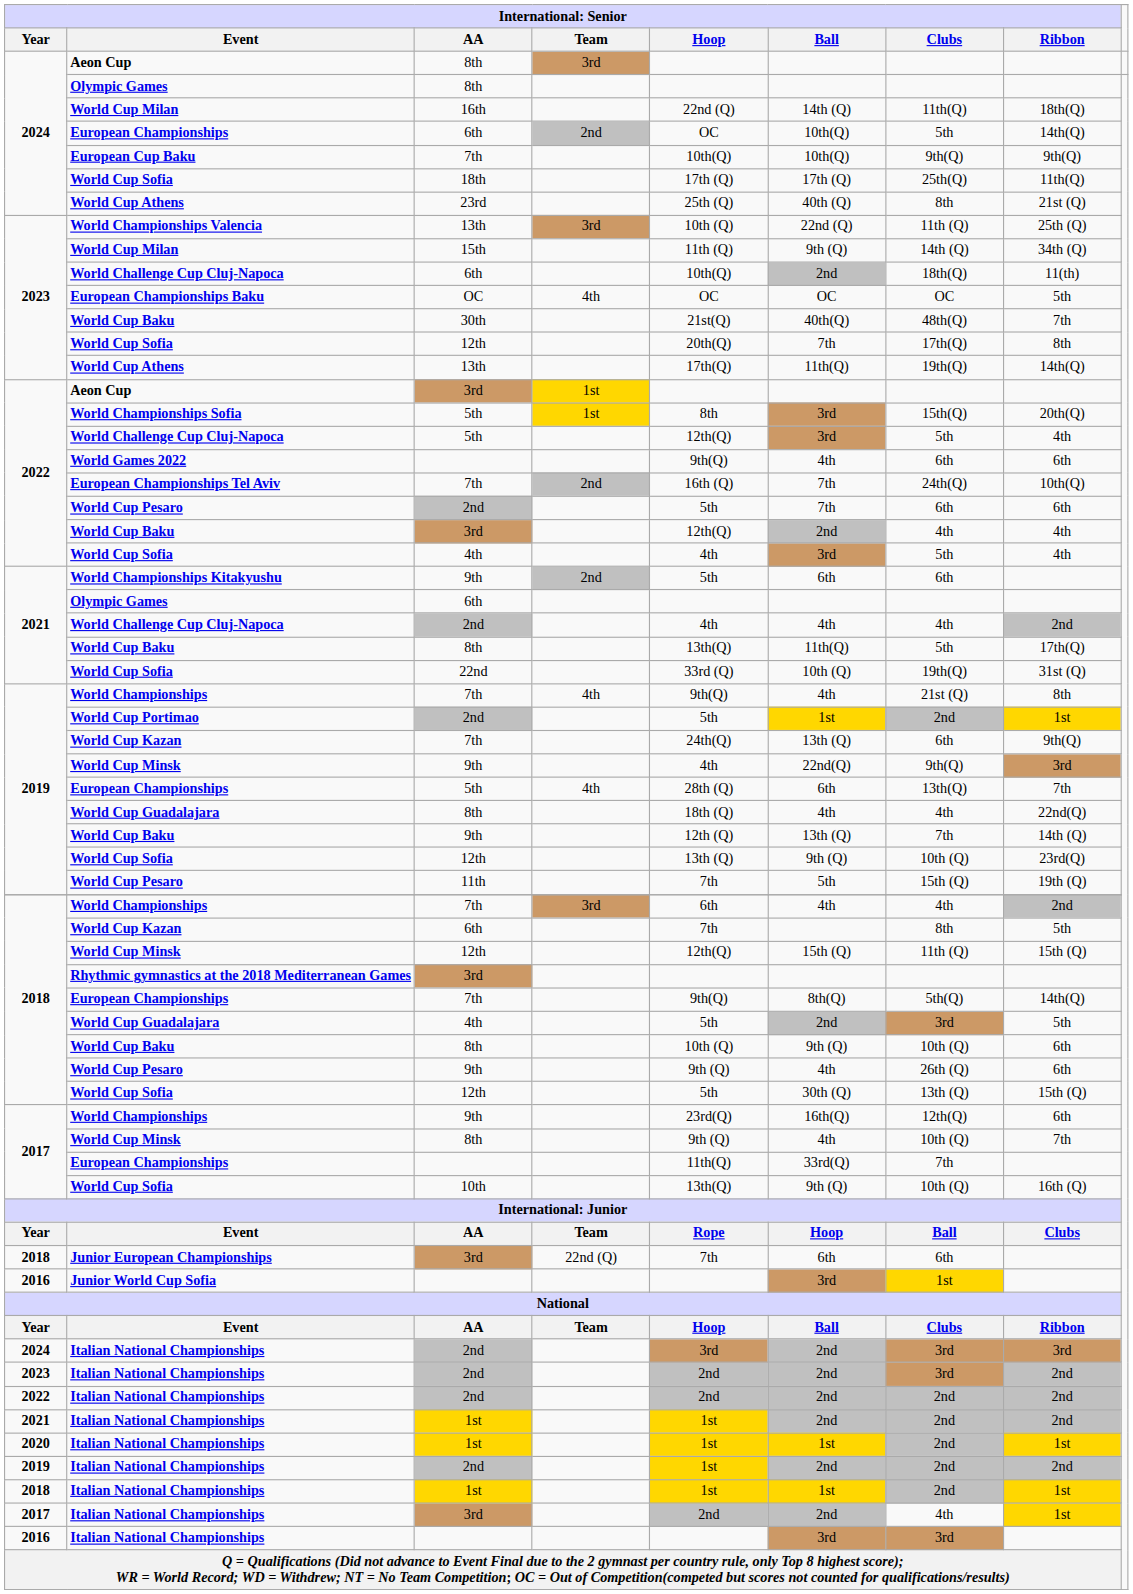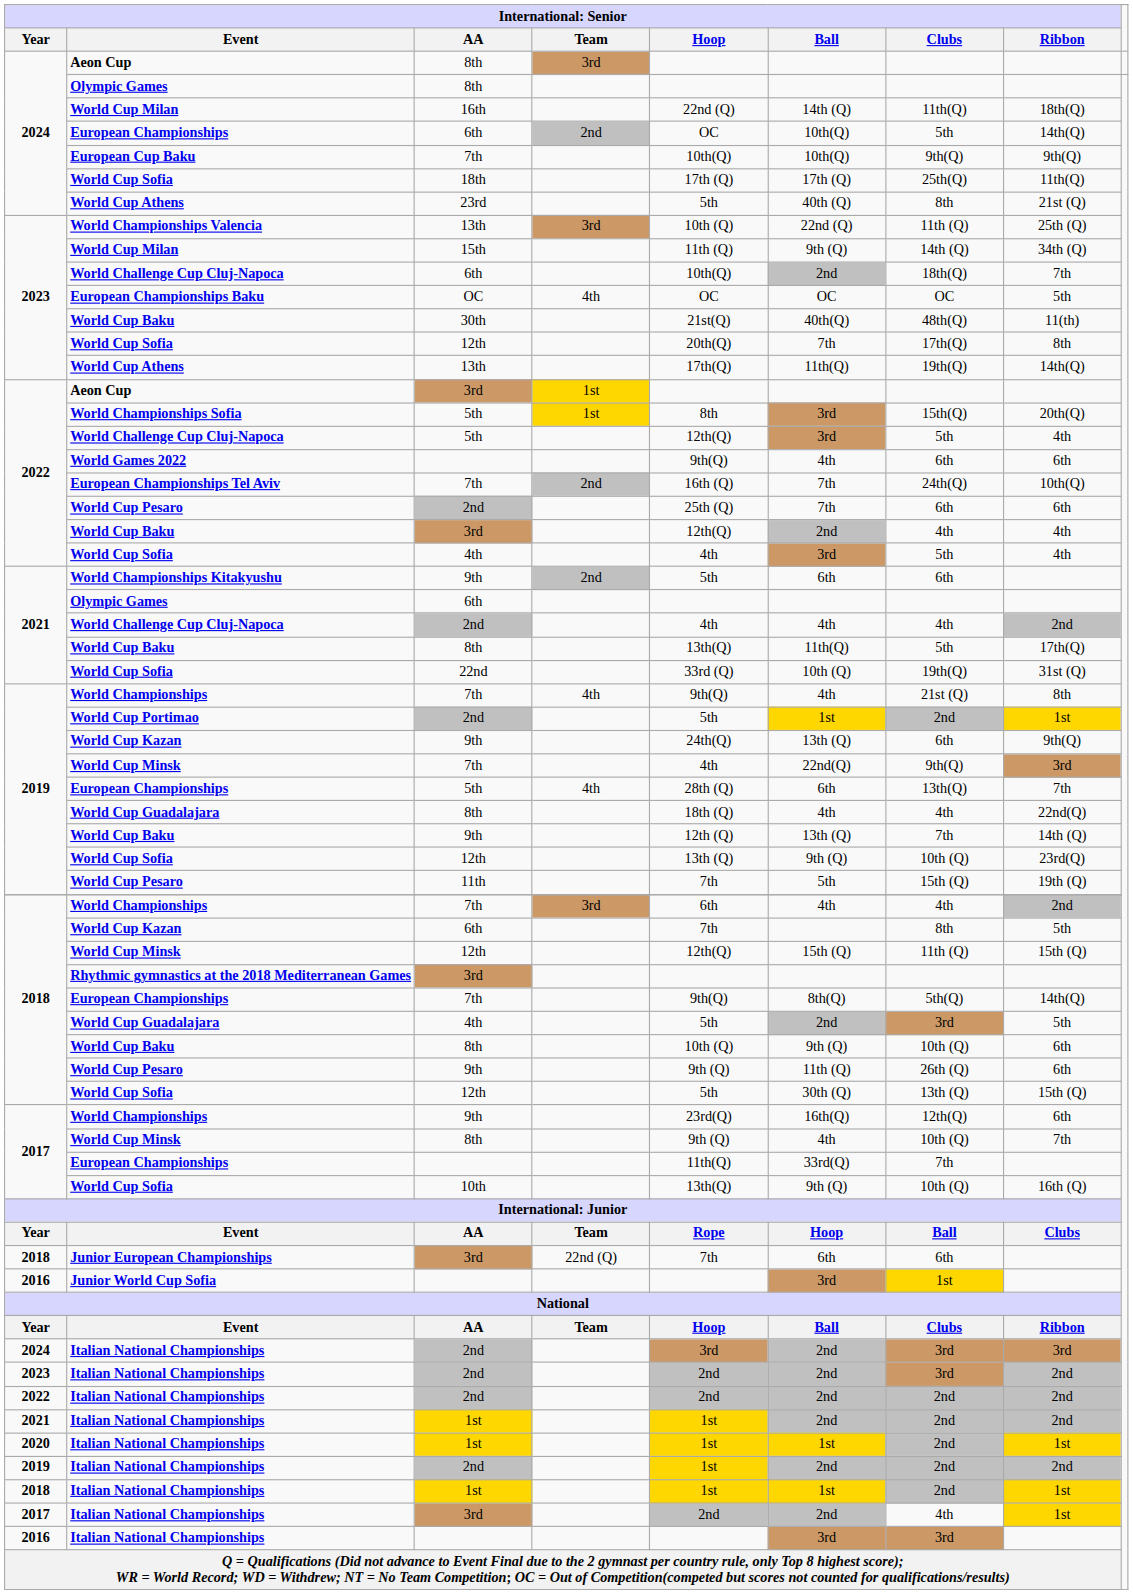 <table class="wikitable" style="text-align:center; font-size: 80%;">
 <tr>
 <th colspan="8" align="center" style="background-color: #D6D6FF; "><strong>International: Senior</strong></th>
 </tr>
 <tr>
 <th>Year</th>
 <th>Event</th>
 <th width="100px">AA</th>
 <th width="100px">Team</th>
 <th width="100px"><a href='#'>Hoop</a></th>
 <th width="100px"><a href='#'>Ball</a></th>
 <th width="100px"><a href='#'>Clubs</a></th>
 <th width="100px"><a href='#'>Ribbon</a></th>
 </tr>
 <tr>
 <td rowspan="7"><strong>2024</strong></td>
 <td align="left"><strong>Aeon Cup</strong></td>
 <td>8th</td>
 <td bgcolor="#CC9966">3rd</td>
 <td></td>
 <td></td>
 <td></td>
 <td></td>
 <td></td>
 </tr>
 <tr>
 <td align="left"><a href='#'><strong>Olympic Games</strong></a></td>
 <td>8th</td>
 <td></td>
 <td></td>
 <td></td>
 <td></td>
 <td></td>
 </tr>
 <tr>
 <td align="left"><strong><a href='#'>World Cup Milan</a></strong></td>
 <td>16th</td>
 <td></td>
 <td>22nd (Q)</td>
 <td>14th (Q)</td>
 <td>11th(Q)</td>
 <td>18th(Q)</td>
 </tr>
 <tr>
 <td align="left"><strong><a href='#'>European Championships</a></strong></td>
 <td>6th</td>
 <td bgcolor="silver">2nd</td>
 <td>OC</td>
 <td>10th(Q)</td>
 <td>5th</td>
 <td>14th(Q)</td>
 </tr>
 <tr>
 <td align="left"><strong><a href='#'>European Cup Baku</a></strong></td>
 <td>7th</td>
 <td></td>
 <td>10th(Q)</td>
 <td>10th(Q)</td>
 <td>9th(Q)</td>
 <td>9th(Q)</td>
 </tr>
 <tr>
 <td align="left"><strong><a href='#'>World Cup Sofia</a></strong></td>
 <td>18th</td>
 <td></td>
 <td>17th (Q)</td>
 <td>17th (Q)</td>
 <td>25th(Q)</td>
 <td>11th(Q)</td>
 </tr>
 <tr>
 <td align="left"><strong><a href='#'>World Cup Athens</a></strong></td>
 <td>23rd</td>
 <td></td>
-<td>25th (Q)</td>
+<td>5th</td>
 <td>40th (Q)</td>
 <td>8th</td>
 <td>21st (Q)</td>
 </tr>
 <tr>
 <td rowspan="7"><strong>2023</strong></td>
 <td align="left"><strong><a href='#'>World Championships Valencia</a></strong></td>
 <td>13th</td>
 <td bgcolor="#CC9966">3rd</td>
 <td>10th (Q)</td>
 <td>22nd (Q)</td>
 <td>11th (Q)</td>
 <td>25th (Q)</td>
 </tr>
 <tr>
 <td align="left"><strong><a href='#'>World Cup Milan</a></strong></td>
 <td>15th</td>
 <td></td>
 <td>11th (Q)</td>
 <td>9th (Q)</td>
 <td>14th (Q)</td>
 <td>34th (Q)</td>
 </tr>
 <tr>
 <td align="left"><strong><a href='#'>World Challenge Cup Cluj-Napoca</a></strong></td>
 <td>6th</td>
 <td></td>
 <td>10th(Q)</td>
 <td bgcolor="silver">2nd</td>
 <td>18th(Q)</td>
-<td>11(th)</td>
+<td>7th</td>
 </tr>
 <tr>
 <td align="left"><strong><a href='#'>European Championships Baku</a></strong></td>
 <td>OC</td>
 <td>4th</td>
 <td>OC</td>
 <td>OC</td>
 <td>OC</td>
 <td>5th</td>
 </tr>
 <tr>
 <td align="left"><strong><a href='#'>World Cup Baku</a></strong></td>
 <td>30th</td>
 <td></td>
 <td>21st(Q)</td>
 <td>40th(Q)</td>
 <td>48th(Q)</td>
-<td>7th</td>
+<td>11(th)</td>
 </tr>
 <tr>
 <td align="left"><strong><a href='#'>World Cup Sofia</a></strong></td>
 <td>12th</td>
 <td></td>
 <td>20th(Q)</td>
 <td>7th</td>
 <td>17th(Q)</td>
 <td>8th</td>
 </tr>
 <tr>
 <td align="left"><strong><a href='#'>World Cup Athens</a></strong></td>
 <td>13th</td>
 <td></td>
 <td>17th(Q)</td>
 <td>11th(Q)</td>
 <td>19th(Q)</td>
 <td>14th(Q)</td>
 </tr>
 <tr>
 <td rowspan="8"><strong>2022</strong></td>
 <td align="left"><strong>Aeon Cup</strong></td>
 <td bgcolor="CC9966">3rd</td>
 <td bgcolor="gold">1st</td>
 <td></td>
 <td></td>
 <td></td>
 <td></td>
 </tr>
 <tr>
 <td align="left"><strong><a href='#'>World Championships Sofia</a></strong></td>
 <td>5th</td>
 <td bgcolor="gold">1st</td>
 <td>8th</td>
 <td bgcolor="CC9966">3rd</td>
 <td>15th(Q)</td>
 <td>20th(Q)</td>
 </tr>
 <tr>
 <td align="left"><strong><a href='#'>World Challenge Cup Cluj-Napoca</a></strong></td>
 <td>5th</td>
 <td></td>
 <td>12th(Q)</td>
 <td bgcolor="CC9966">3rd</td>
 <td>5th</td>
 <td>4th</td>
 </tr>
 <tr>
 <td align="left"><strong><a href='#'>World Games 2022</a></strong></td>
 <td></td>
 <td></td>
 <td>9th(Q)</td>
 <td>4th</td>
 <td>6th</td>
 <td>6th</td>
 </tr>
 <tr>
 <td align="left"><strong><a href='#'>European Championships Tel Aviv</a></strong></td>
 <td>7th</td>
 <td bgcolor="silver">2nd</td>
 <td>16th (Q)</td>
 <td>7th</td>
 <td>24th(Q)</td>
 <td>10th(Q)</td>
 </tr>
 <tr>
 <td align="left"><strong><a href='#'>World Cup Pesaro</a></strong></td>
 <td bgcolor="silver">2nd</td>
 <td></td>
-<td>5th</td>
+<td>25th (Q)</td>
 <td>7th</td>
 <td>6th</td>
 <td>6th</td>
 </tr>
 <tr>
 <td align="left"><strong><a href='#'>World Cup Baku</a></strong></td>
 <td bgcolor="CC9966">3rd</td>
 <td></td>
 <td>12th(Q)</td>
 <td bgcolor="silver">2nd</td>
 <td>4th</td>
 <td>4th</td>
 </tr>
 <tr>
 <td align="left"><strong><a href='#'>World Cup Sofia</a></strong></td>
 <td>4th</td>
 <td></td>
 <td>4th</td>
 <td bgcolor="CC9966">3rd</td>
 <td>5th</td>
 <td>4th</td>
 </tr>
 <tr>
 <td rowspan="5"><strong>2021</strong></td>
 <td align="left"><strong><a href='#'>World Championships Kitakyushu</a></strong></td>
 <td>9th</td>
 <td bgcolor="silver">2nd</td>
 <td>5th</td>
 <td>6th</td>
 <td>6th</td>
 <td></td>
 </tr>
 <tr>
 <td align="left"><strong><a href='#'>Olympic Games</a></strong></td>
 <td>6th</td>
 <td></td>
 <td></td>
 <td></td>
 <td></td>
 <td></td>
 </tr>
 <tr>
 <td align="left"><strong><a href='#'>World Challenge Cup Cluj-Napoca</a></strong></td>
 <td bgcolor="silver">2nd</td>
 <td></td>
 <td>4th</td>
 <td>4th</td>
 <td>4th</td>
 <td bgcolor="silver">2nd</td>
 </tr>
 <tr>
 <td align="left"><strong><a href='#'>World Cup Baku</a></strong></td>
 <td>8th</td>
 <td></td>
 <td>13th(Q)</td>
 <td>11th(Q)</td>
 <td>5th</td>
 <td>17th(Q)</td>
 </tr>
 <tr>
 <td align="left"><strong><a href='#'>World Cup Sofia</a></strong></td>
 <td>22nd</td>
 <td></td>
 <td>33rd (Q)</td>
 <td>10th (Q)</td>
 <td>19th(Q)</td>
 <td>31st (Q)</td>
 </tr>
 <tr>
 <td rowspan="9"><strong>2019</strong></td>
 <td align="left"><strong><a href='#'>World Championships</a></strong></td>
 <td>7th</td>
 <td>4th</td>
 <td>9th(Q)</td>
 <td>4th</td>
 <td>21st (Q)</td>
 <td>8th</td>
 </tr>
 <tr>
 <td align="left"><strong><a href='#'>World Cup Portimao</a></strong></td>
 <td bgcolor="silver">2nd</td>
 <td></td>
 <td>5th</td>
 <td bgcolor="gold">1st</td>
 <td bgcolor="silver">2nd</td>
 <td bgcolor="gold">1st</td>
 </tr>
 <tr>
 <td align="left"><strong><a href='#'>World Cup Kazan</a></strong></td>
-<td>7th</td>
+<td>9th</td>
 <td></td>
 <td>24th(Q)</td>
 <td>13th (Q)</td>
 <td>6th</td>
 <td>9th(Q)</td>
 </tr>
 <tr>
 <td align="left"><strong><a href='#'>World Cup Minsk</a></strong></td>
-<td>9th</td>
+<td>7th</td>
 <td></td>
 <td>4th</td>
 <td>22nd(Q)</td>
 <td>9th(Q)</td>
 <td bgcolor="CC9966">3rd</td>
 </tr>
 <tr>
 <td align="left"><strong><a href='#'>European Championships</a></strong></td>
 <td>5th</td>
 <td>4th</td>
 <td>28th (Q)</td>
 <td>6th</td>
 <td>13th(Q)</td>
 <td>7th</td>
 </tr>
 <tr>
 <td align="left"><strong><a href='#'>World Cup Guadalajara</a></strong></td>
 <td>8th</td>
 <td></td>
 <td>18th (Q)</td>
 <td>4th</td>
 <td>4th</td>
 <td>22nd(Q)</td>
 </tr>
 <tr>
 <td align="left"><strong><a href='#'>World Cup Baku</a></strong></td>
 <td>9th</td>
 <td></td>
 <td>12th (Q)</td>
 <td>13th (Q)</td>
 <td>7th</td>
 <td>14th (Q)</td>
 </tr>
 <tr>
 <td align="left"><strong><a href='#'>World Cup Sofia</a></strong></td>
 <td>12th</td>
 <td></td>
 <td>13th (Q)</td>
 <td>9th (Q)</td>
 <td>10th (Q)</td>
 <td>23rd(Q)</td>
 </tr>
 <tr>
 <td align="left"><strong><a href='#'>World Cup Pesaro</a></strong></td>
 <td>11th</td>
 <td></td>
 <td>7th</td>
 <td>5th</td>
 <td>15th (Q)</td>
 <td>19th (Q)</td>
 </tr>
 <tr>
 </tr>
 <tr>
 <td rowspan="9"><strong>2018</strong></td>
 <td align="left"><strong><a href='#'>World Championships</a></strong></td>
 <td>7th</td>
 <td bgcolor="CC9966">3rd</td>
 <td>6th</td>
 <td>4th</td>
 <td>4th</td>
 <td bgcolor="silver">2nd</td>
 </tr>
 <tr>
 <td align="left"><strong><a href='#'>World Cup Kazan</a></strong></td>
 <td>6th</td>
 <td></td>
 <td>7th</td>
 <td></td>
 <td>8th</td>
 <td>5th</td>
 </tr>
 <tr>
 <td align="left"><strong><a href='#'>World Cup Minsk</a></strong></td>
 <td>12th</td>
 <td></td>
 <td>12th(Q)</td>
 <td>15th (Q)</td>
 <td>11th (Q)</td>
 <td>15th (Q)</td>
 </tr>
 <tr>
 <td align="left"><strong><a href='#'>Rhythmic gymnastics at the 2018 Mediterranean Games</a></strong></td>
 <td bgcolor="CC9966">3rd</td>
 <td></td>
 <td></td>
 <td></td>
 <td></td>
 <td></td>
 </tr>
 <tr>
 <td align="left"><strong><a href='#'>European Championships</a></strong></td>
 <td>7th</td>
 <td></td>
 <td>9th(Q)</td>
 <td>8th(Q)</td>
 <td>5th(Q)</td>
 <td>14th(Q)</td>
 </tr>
 <tr>
 <td align="left"><strong><a href='#'>World Cup Guadalajara</a></strong></td>
 <td>4th</td>
 <td></td>
 <td>5th</td>
 <td bgcolor="silver">2nd</td>
 <td bgcolor="CC9966">3rd</td>
 <td>5th</td>
 </tr>
 <tr>
 <td align="left"><strong><a href='#'>World Cup Baku</a></strong></td>
 <td>8th</td>
 <td></td>
 <td>10th (Q)</td>
 <td>9th (Q)</td>
 <td>10th (Q)</td>
 <td>6th</td>
 </tr>
 <tr>
 <td align="left"><strong><a href='#'>World Cup Pesaro</a></strong></td>
 <td>9th</td>
 <td></td>
 <td>9th (Q)</td>
-<td>4th</td>
+<td>11th (Q)</td>
 <td>26th (Q)</td>
 <td>6th</td>
 </tr>
 <tr>
 <td align="left"><strong><a href='#'>World Cup Sofia</a></strong></td>
 <td>12th</td>
 <td></td>
 <td>5th</td>
 <td>30th (Q)</td>
 <td>13th (Q)</td>
 <td>15th (Q)</td>
 </tr>
 <tr>
 <td rowspan="4"><strong>2017</strong></td>
 <td align="left"><strong><a href='#'>World Championships</a></strong></td>
 <td>9th</td>
 <td></td>
 <td>23rd(Q)</td>
 <td>16th(Q)</td>
 <td>12th(Q)</td>
 <td>6th</td>
 </tr>
 <tr>
 <td align="left"><strong><a href='#'>World Cup Minsk</a></strong></td>
 <td>8th</td>
 <td></td>
 <td>9th (Q)</td>
 <td>4th</td>
 <td>10th (Q)</td>
 <td>7th</td>
 </tr>
 <tr>
 <td align="left"><strong><a href='#'>European Championships</a></strong></td>
 <td></td>
 <td></td>
 <td>11th(Q)</td>
 <td>33rd(Q)</td>
 <td>7th</td>
 <td></td>
 </tr>
 <tr>
 <td align="left"><strong><a href='#'>World Cup Sofia</a></strong></td>
 <td>10th</td>
 <td></td>
 <td>13th(Q)</td>
 <td>9th (Q)</td>
 <td>10th (Q)</td>
 <td>16th (Q)</td>
 </tr>
 <tr>
 <th colspan="8" align="center" style="background-color: #D6D6FF; "><strong>International: Junior</strong></th>
 </tr>
 <tr>
 <th>Year</th>
 <th>Event</th>
 <th width="100px">AA</th>
 <th width="100px">Team</th>
 <th width="100px"><a href='#'>Rope</a></th>
 <th width="100px"><a href='#'>Hoop</a></th>
 <th width="100px"><a href='#'>Ball</a></th>
 <th width="100px"><a href='#'>Clubs</a></th>
 </tr>
 <tr>
 <td rowspan="1" width="50px"><strong>2018</strong></td>
 <td align="left"><strong><a href='#'>Junior European Championships</a></strong></td>
 <td bgcolor="CC9966">3rd</td>
 <td>22nd (Q)</td>
 <td>7th</td>
 <td>6th</td>
 <td>6th</td>
 <td></td>
 </tr>
 <tr>
 <td rowspan="1" width="50px"><strong>2016</strong></td>
 <td align="left"><strong><a href='#'>Junior World Cup Sofia</a></strong></td>
 <td></td>
 <td></td>
 <td></td>
 <td bgcolor="CC9966">3rd</td>
 <td bgcolor="gold">1st</td>
 <td></td>
 </tr>
 <tr>
 <th colspan="8" align="center" style="background-color: #D6D6FF; "><strong>National</strong></th>
 </tr>
 <tr>
 <th>Year</th>
 <th>Event</th>
 <th width="100px">AA</th>
 <th>Team</th>
 <th width="100px"><a href='#'>Hoop</a></th>
 <th width="100px"><a href='#'>Ball</a></th>
 <th width="100px"><a href='#'>Clubs</a></th>
 <th width="100px"><a href='#'>Ribbon</a></th>
 </tr>
 <tr>
 <td rowspan="1" width="50px"><strong>2024</strong></td>
 <td align="left"><strong><a href='#'>Italian National Championships</a></strong></td>
 <td bgcolor="silver">2nd</td>
 <td></td>
 <td bgcolor="CC9966">3rd</td>
 <td bgcolor="silver">2nd</td>
 <td bgcolor="CC9966">3rd</td>
 <td bgcolor="CC9966">3rd</td>
 </tr>
 <tr>
 <td rowspan="1" width="50px"><strong>2023</strong></td>
 <td align="left"><strong><a href='#'>Italian National Championships</a></strong></td>
 <td bgcolor="silver">2nd</td>
 <td></td>
 <td bgcolor="silver">2nd</td>
 <td bgcolor="silver">2nd</td>
 <td bgcolor="CC9966">3rd</td>
 <td bgcolor="silver">2nd</td>
 </tr>
 <tr>
 <td rowspan="1" width="50px"><strong>2022</strong></td>
 <td align="left"><strong><a href='#'>Italian National Championships</a></strong></td>
 <td bgcolor="silver">2nd</td>
 <td></td>
 <td bgcolor="silver">2nd</td>
 <td bgcolor="silver">2nd</td>
 <td bgcolor="silver">2nd</td>
 <td bgcolor="silver">2nd</td>
 </tr>
 <tr>
 <td rowspan="1" width="50px"><strong>2021</strong></td>
 <td align="left"><strong><a href='#'>Italian National Championships</a></strong></td>
 <td bgcolor="gold">1st</td>
 <td></td>
 <td bgcolor="gold">1st</td>
 <td bgcolor="silver">2nd</td>
 <td bgcolor="silver">2nd</td>
 <td bgcolor="silver">2nd</td>
 </tr>
 <tr>
 <td rowspan="1" width="50px"><strong>2020</strong></td>
 <td align="left"><strong><a href='#'>Italian National Championships</a></strong></td>
 <td bgcolor="gold">1st</td>
 <td></td>
 <td bgcolor="gold">1st</td>
 <td bgcolor="gold">1st</td>
 <td bgcolor="silver">2nd</td>
 <td bgcolor="gold">1st</td>
 </tr>
 <tr>
 <td rowspan="1" width="50px"><strong>2019</strong></td>
 <td align="left"><strong><a href='#'>Italian National Championships</a></strong></td>
 <td bgcolor="silver">2nd</td>
 <td></td>
 <td bgcolor="gold">1st</td>
 <td bgcolor="silver">2nd</td>
 <td bgcolor="silver">2nd</td>
 <td bgcolor="silver">2nd</td>
 </tr>
 <tr>
 <td rowspan="1" width="50px"><strong>2018</strong></td>
 <td align="left"><strong><a href='#'>Italian National Championships</a></strong></td>
 <td bgcolor="gold">1st</td>
 <td></td>
 <td bgcolor="gold">1st</td>
 <td bgcolor="gold">1st</td>
 <td bgcolor="silver">2nd</td>
 <td bgcolor="gold">1st</td>
 </tr>
 <tr>
 <td rowspan="1" width="50px"><strong>2017</strong></td>
 <td align="left"><strong><a href='#'>Italian National Championships</a></strong></td>
 <td bgcolor="CC9966">3rd</td>
 <td></td>
 <td bgcolor="silver">2nd</td>
 <td bgcolor="silver">2nd</td>
 <td>4th</td>
 <td bgcolor="gold">1st</td>
 </tr>
 <tr>
 <td rowspan="1" width="50px"><strong>2016</strong></td>
 <td align="left"><strong><a href='#'>Italian National Championships</a></strong></td>
 <td></td>
 <td></td>
 <td></td>
 <td bgcolor="CC9966">3rd</td>
 <td bgcolor="CC9966">3rd</td>
 <td></td>
 </tr>
 <tr>
 <th colspan="8" align="center"><em>Q = Qualifications (Did not advance to Event Final due to the 2 gymnast per country rule, only Top 8 highest score);</em> <br> <em>WR = World Record;</em> <em>WD = Withdrew;</em>  <em>NT = No Team Competition</em>; <em>OC = Out of Competition(competed but scores not counted for qualifications/results)</em></th>
 </tr>
 <tr>
 </tr>
 </table>
